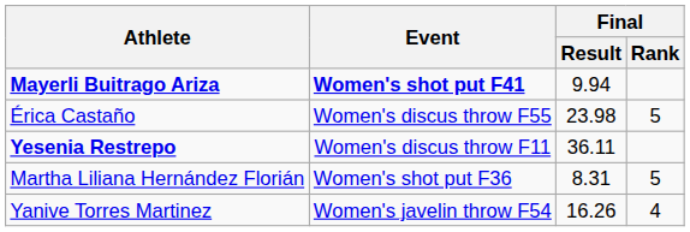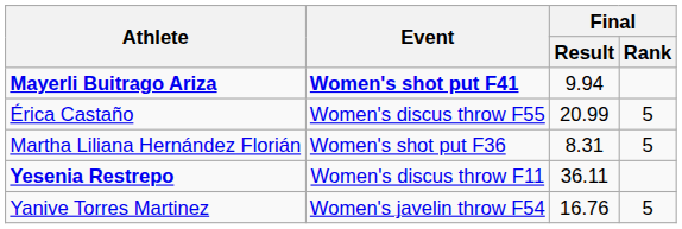 <table class=wikitable style="font-size:95%">
 <tr>
 <th rowspan="2">Athlete</th>
 <th rowspan="2">Event</th>
 <th colspan="2">Final</th>
 </tr>
 <tr>
 <th>Result</th>
 <th>Rank</th>
 </tr>
 <tr align=center>
 <td align=left><strong><a href='#'>Mayerli Buitrago Ariza</a></strong></td>
 <td align=left><strong><a href='#'>Women's shot put F41</a></strong></td>
 <td>9.94</td>
 <td></td>
 </tr>
 <tr align=center>
 <td align=left><a href='#'>Érica Castaño</a></td>
 <td align=left><a href='#'>Women's discus throw F55</a></td>
-<td>23.98</td>
+<td>20.99</td>
+<td>5</td>
+</tr>
+<tr align=center>
+<td align=left><a href='#'>Martha Liliana Hernández Florián</a></td>
+<td align=left><a href='#'>Women's shot put F36</a></td>
+<td>8.31</td>
 <td>5</td>
 </tr>
 <tr align=center>
 <td align=left><strong><a href='#'>Yesenia Restrepo</a></strong></td>
 <td><a href='#'>Women's discus throw F11</a></td>
 <td>36.11</td>
 <td></td>
 </tr>
 <tr align=center>
-<td align=left><a href='#'>Martha Liliana Hernández Florián</a></td>
-<td align=left><a href='#'>Women's shot put F36</a></td>
-<td>8.31</td>
+<td align=left><a href='#'>Yanive Torres Martinez</a></td>
+<td align=left><a href='#'>Women's javelin throw F54</a></td>
+<td>16.76</td>
 <td>5</td>
 </tr>
-<tr align=center>
-<td align=left><a href='#'>Yanive Torres Martinez</a></td>
-<td align=left><a href='#'>Women's javelin throw F54</a></td>
-<td>16.26</td>
-<td>4</td>
-</tr>
 </table>
